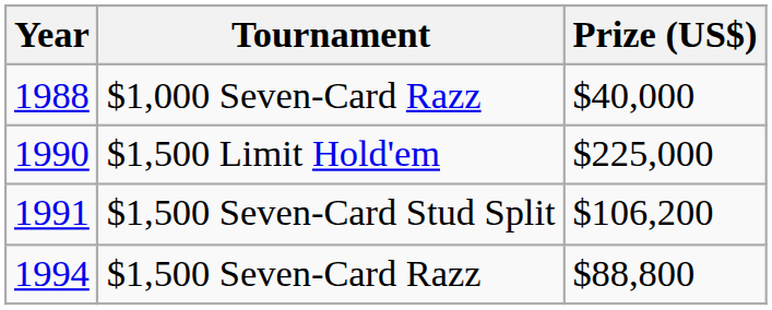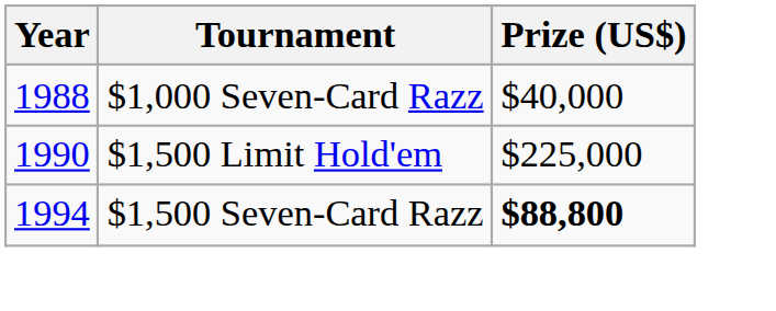 <table class="wikitable">
 <tr>
 <th>Year</th>
 <th>Tournament</th>
 <th>Prize (US$)</th>
 </tr>
 <tr>
 <td><a href='#'>1988</a></td>
 <td>$1,000 Seven-Card <a href='#'>Razz</a></td>
 <td>$40,000</td>
 </tr>
 <tr>
 <td><a href='#'>1990</a></td>
 <td>$1,500 Limit <a href='#'>Hold'em</a></td>
 <td>$225,000</td>
 </tr>
 <tr>
-<td><a href='#'>1991</a></td>
-<td>$1,500 Seven-Card Stud Split</td>
-<td>$106,200</td>
-</tr>
-<tr>
 <td><a href='#'>1994</a></td>
 <td>$1,500 Seven-Card Razz</td>
-<td>$88,800</td>
+<td><strong>$88,800</strong></td>
 </tr>
 </table>
